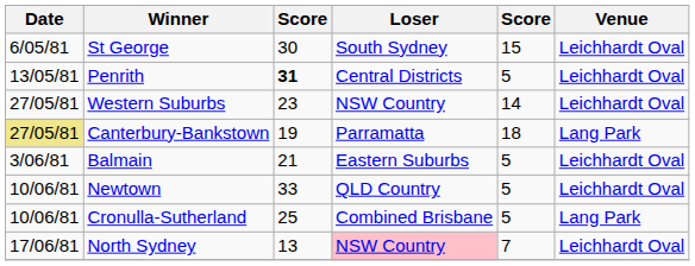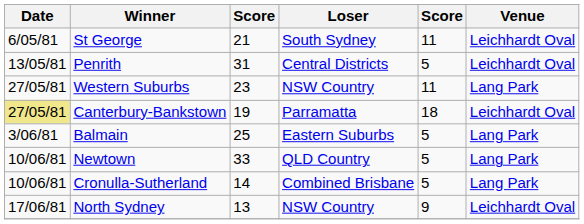 <table class="wikitable">
 <tr>
 <th>Date</th>
 <th>Winner</th>
 <th>Score</th>
 <th>Loser</th>
 <th>Score</th>
 <th>Venue</th>
 </tr>
 <tr>
 <td>6/05/81</td>
 <td> <a href='#'>St George</a></td>
-<td>30</td>
+<td>21</td>
 <td> <a href='#'>South Sydney</a></td>
-<td>15</td>
+<td>11</td>
 <td><a href='#'>Leichhardt Oval</a></td>
 </tr>
 <tr>
 <td>13/05/81</td>
 <td> <a href='#'>Penrith</a></td>
-<td><strong>31</strong></td>
+<td>31</td>
 <td> <a href='#'>Central Districts</a></td>
 <td>5</td>
 <td><a href='#'>Leichhardt Oval</a></td>
 </tr>
 <tr>
 <td>27/05/81</td>
 <td> <a href='#'>Western Suburbs</a></td>
 <td>23</td>
 <td> <a href='#'>NSW Country</a></td>
-<td>14</td>
-<td><a href='#'>Leichhardt Oval</a></td>
+<td>11</td>
+<td><a href='#'>Lang Park</a></td>
 </tr>
 <tr>
 <td style="background: khaki;">27/05/81</td>
 <td> <a href='#'>Canterbury-Bankstown</a></td>
 <td>19</td>
 <td> <a href='#'>Parramatta</a></td>
 <td>18</td>
-<td><a href='#'>Lang Park</a></td>
+<td><a href='#'>Leichhardt Oval</a></td>
 </tr>
 <tr>
 <td>3/06/81</td>
 <td> <a href='#'>Balmain</a></td>
-<td>21</td>
+<td>25</td>
 <td> <a href='#'>Eastern Suburbs</a></td>
 <td>5</td>
-<td><a href='#'>Leichhardt Oval</a></td>
+<td><a href='#'>Lang Park</a></td>
 </tr>
 <tr>
 <td>10/06/81</td>
 <td> <a href='#'>Newtown</a></td>
 <td>33</td>
 <td> <a href='#'>QLD Country</a></td>
 <td>5</td>
-<td><a href='#'>Leichhardt Oval</a></td>
+<td><a href='#'>Lang Park</a></td>
 </tr>
 <tr>
 <td>10/06/81</td>
 <td> <a href='#'>Cronulla-Sutherland</a></td>
-<td>25</td>
+<td>14</td>
 <td> <a href='#'>Combined Brisbane</a></td>
 <td>5</td>
 <td><a href='#'>Lang Park</a></td>
 </tr>
 <tr>
 <td>17/06/81</td>
 <td> <a href='#'>North Sydney</a></td>
 <td>13</td>
-<td style="background: pink;"> <a href='#'>NSW Country</a></td>
-<td>7</td>
+<td> <a href='#'>NSW Country</a></td>
+<td>9</td>
 <td><a href='#'>Leichhardt Oval</a></td>
 </tr>
 <tr>
 </tr>
 </table>
